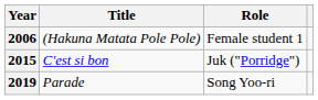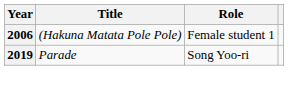 <table class="wikitable plainrowheaders">
 <tr>
 <th scope="col">Year</th>
 <th scope="col">Title</th>
 <th scope="col">Role</th>
 <th scope="col" class="unsortable"></th>
 </tr>
 <tr>
 <th scope="row">2006</th>
 <td><em> (Hakuna Matata Pole Pole)</em></td>
 <td>Female student 1</td>
 <td style="text-align:center"></td>
 </tr>
 <tr>
-<th scope="row">2015</th>
-<td><em><a href='#'>C'est si bon</a></em></td>
-<td>Juk ("<a href='#'>Porridge</a>")</td>
-<td style="text-align:center"></td>
-</tr>
-<tr>
 <th scope="row">2019</th>
 <td><em>Parade</em></td>
 <td>Song Yoo-ri</td>
 <td style="text-align:center"></td>
 </tr>
 </table>
